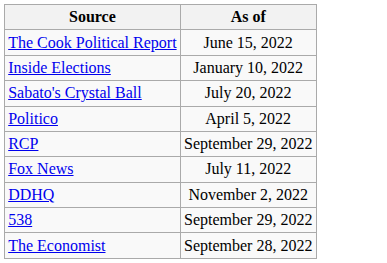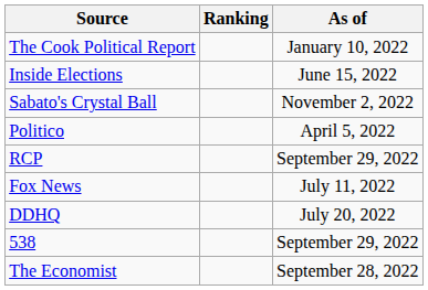 <table class="wikitable" style="text-align:center">
 <tr>
 <th>Source</th>
+<th>Ranking</th>
 <th>As of</th>
 </tr>
 <tr>
 <td align=left><a href='#'>The Cook Political Report</a></td>
+<td></td>
+<td>January 10, 2022</td>
+</tr>
+<tr>
+<td align=left><a href='#'>Inside Elections</a></td>
+<td></td>
 <td>June 15, 2022</td>
 </tr>
 <tr>
-<td align=left><a href='#'>Inside Elections</a></td>
-<td>January 10, 2022</td>
-</tr>
-<tr>
 <td align=left><a href='#'>Sabato's Crystal Ball</a></td>
-<td>July 20, 2022</td>
+<td></td>
+<td>November 2, 2022</td>
 </tr>
 <tr>
 <td align="left"><a href='#'>Politico</a></td>
+<td></td>
 <td>April 5, 2022</td>
 </tr>
 <tr>
 <td align="left"><a href='#'>RCP</a></td>
+<td></td>
 <td>September 29, 2022</td>
 </tr>
 <tr>
 <td align=left><a href='#'>Fox News</a></td>
+<td></td>
 <td>July 11, 2022</td>
 </tr>
 <tr>
 <td align="left"><a href='#'>DDHQ</a></td>
-<td>November 2, 2022</td>
+<td></td>
+<td>July 20, 2022</td>
 </tr>
 <tr>
 <td align="left"><a href='#'>538</a></td>
+<td></td>
 <td>September 29, 2022</td>
 </tr>
 <tr>
 <td align="left"><a href='#'>The Economist</a></td>
+<td></td>
 <td>September 28, 2022</td>
 </tr>
 </table>
